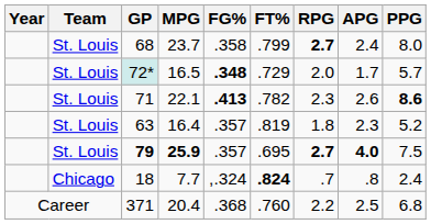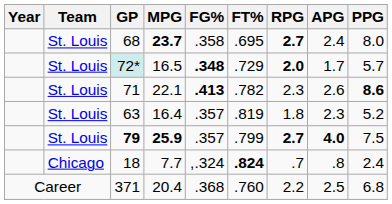 <table class="wikitable sortable" style="font-size:95%; text-align:right;">
 <tr>
 <th>Year</th>
 <th>Team</th>
 <th>GP</th>
 <th>MPG</th>
 <th>FG%</th>
 <th>FT%</th>
 <th>RPG</th>
 <th>APG</th>
 <th>PPG</th>
 </tr>
 <tr>
 <td style="text-align:left;"></td>
 <td style="text-align:left;"><a href='#'>St. Louis</a></td>
 <td>68</td>
-<td>23.7</td>
+<td><strong>23.7</strong></td>
 <td>.358</td>
-<td>.799</td>
+<td>.695</td>
 <td><strong>2.7</strong></td>
 <td>2.4</td>
 <td>8.0</td>
 </tr>
 <tr>
 <td style="text-align:left;"></td>
 <td style="text-align:left;"><a href='#'>St. Louis</a></td>
 <td style="background:#cfecec;">72*</td>
 <td>16.5</td>
 <td><strong>.348</strong></td>
 <td>.729</td>
-<td>2.0</td>
+<td><strong>2.0</strong></td>
 <td>1.7</td>
 <td>5.7</td>
 </tr>
 <tr>
 <td style="text-align:left;"></td>
 <td style="text-align:left;"><a href='#'>St. Louis</a></td>
 <td>71</td>
 <td>22.1</td>
 <td><strong>.413</strong></td>
 <td>.782</td>
 <td>2.3</td>
 <td>2.6</td>
 <td><strong>8.6</strong></td>
 </tr>
 <tr>
 <td style="text-align:left;"></td>
 <td style="text-align:left;"><a href='#'>St. Louis</a></td>
 <td>63</td>
 <td>16.4</td>
 <td>.357</td>
 <td>.819</td>
 <td>1.8</td>
 <td>2.3</td>
 <td>5.2</td>
 </tr>
 <tr>
 <td style="text-align:left;"></td>
 <td style="text-align:left;"><a href='#'>St. Louis</a></td>
 <td><strong>79</strong></td>
 <td><strong>25.9</strong></td>
 <td>.357</td>
-<td>.695</td>
+<td>.799</td>
 <td><strong>2.7</strong></td>
 <td><strong>4.0</strong></td>
 <td>7.5</td>
 </tr>
 <tr>
 <td style="text-align:left;"></td>
 <td style="text-align:left;"><a href='#'>Chicago</a></td>
 <td>18</td>
 <td>7.7</td>
 <td>,.324</td>
 <td><strong>.824</strong></td>
 <td>.7</td>
 <td>.8</td>
 <td>2.4</td>
 </tr>
 <tr class="sortbottom">
 <td style="text-align:center;" colspan="2">Career</td>
 <td>371</td>
 <td>20.4</td>
 <td>.368</td>
 <td>.760</td>
 <td>2.2</td>
 <td>2.5</td>
 <td>6.8</td>
 </tr>
 </table>
